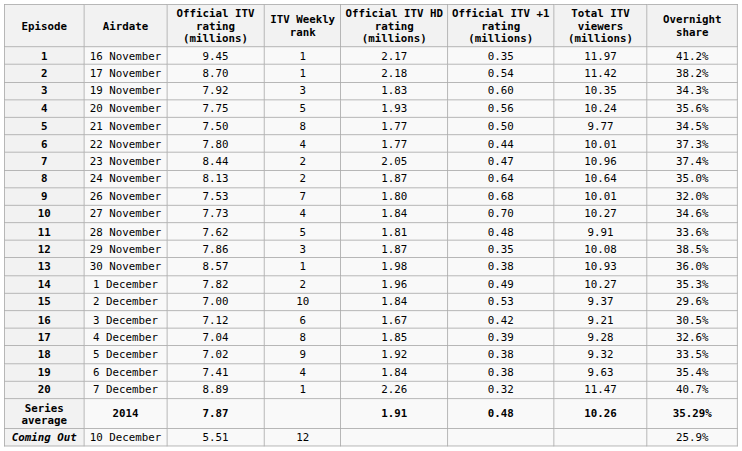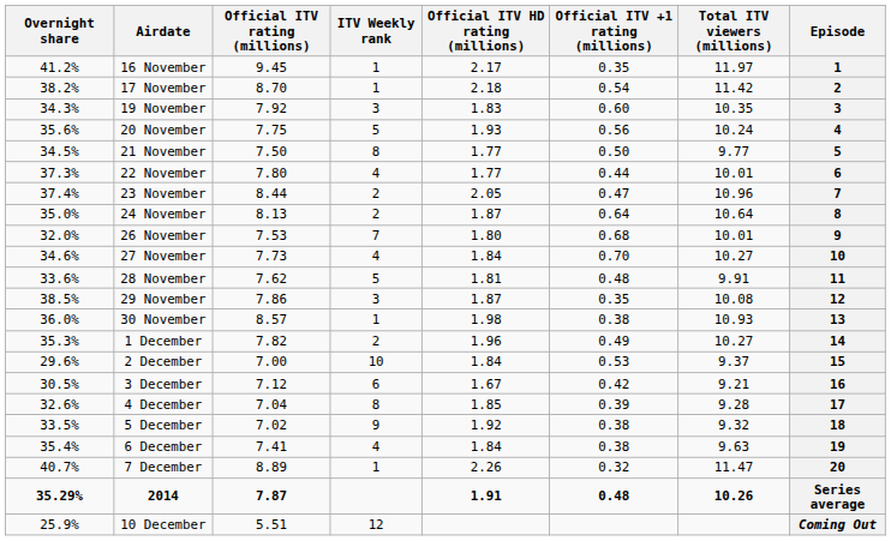 <table class="wikitable" style="text-align:center; margin: 1em auto 1em auto">
 <tr>
-<th scope="col" style="width:120px;">Episode</th>
+<th scope="col" style="width:130px;">Overnight share</th>
 <th scope="col" style="width:120px;">Airdate</th>
 <th scope="col" style="width:140px;">Official ITV rating<br>(millions)</th>
 <th scope="col" style="width:120px;">ITV Weekly rank</th>
 <th scope="col" style="width:160px;">Official ITV HD rating<br>(millions)</th>
 <th scope="col" style="width:160px;">Official ITV +1 rating<br>(millions)</th>
 <th scope="col" style="width:130px;">Total ITV viewers<br>(millions)</th>
-<th scope="col" style="width:130px;">Overnight share</th>
+<th scope="col" style="width:120px;">Episode</th>
 </tr>
 <tr>
-<th>1</th>
+<td>41.2%</td>
 <td>16 November</td>
 <td>9.45</td>
 <td>1</td>
 <td>2.17</td>
 <td>0.35</td>
 <td>11.97</td>
-<td>41.2%</td>
+<th>1</th>
 </tr>
 <tr>
-<th>2</th>
+<td>38.2%</td>
 <td>17 November</td>
 <td>8.70</td>
 <td>1</td>
 <td>2.18</td>
 <td>0.54</td>
 <td>11.42</td>
-<td>38.2%</td>
+<th>2</th>
 </tr>
 <tr>
-<th>3</th>
+<td>34.3%</td>
 <td>19 November</td>
 <td>7.92</td>
 <td>3</td>
 <td>1.83</td>
 <td>0.60</td>
 <td>10.35</td>
-<td>34.3%</td>
+<th>3</th>
 </tr>
 <tr>
-<th>4</th>
+<td>35.6%</td>
 <td>20 November</td>
 <td>7.75</td>
 <td>5</td>
 <td>1.93</td>
 <td>0.56</td>
 <td>10.24</td>
-<td>35.6%</td>
+<th>4</th>
 </tr>
 <tr>
-<th>5</th>
+<td>34.5%</td>
 <td>21 November</td>
 <td>7.50</td>
 <td>8</td>
 <td>1.77</td>
 <td>0.50</td>
 <td>9.77</td>
-<td>34.5%</td>
+<th>5</th>
 </tr>
 <tr>
-<th>6</th>
+<td>37.3%</td>
 <td>22 November</td>
 <td>7.80</td>
 <td>4</td>
 <td>1.77</td>
 <td>0.44</td>
 <td>10.01</td>
-<td>37.3%</td>
+<th>6</th>
 </tr>
 <tr>
-<th>7</th>
+<td>37.4%</td>
 <td>23 November</td>
 <td>8.44</td>
 <td>2</td>
 <td>2.05</td>
 <td>0.47</td>
 <td>10.96</td>
-<td>37.4%</td>
+<th>7</th>
 </tr>
 <tr>
-<th>8</th>
+<td>35.0%</td>
 <td>24 November</td>
 <td>8.13</td>
 <td>2</td>
 <td>1.87</td>
 <td>0.64</td>
 <td>10.64</td>
-<td>35.0%</td>
+<th>8</th>
 </tr>
 <tr>
-<th>9</th>
+<td>32.0%</td>
 <td>26 November</td>
 <td>7.53</td>
 <td>7</td>
 <td>1.80</td>
 <td>0.68</td>
 <td>10.01</td>
-<td>32.0%</td>
+<th>9</th>
 </tr>
 <tr>
-<th>10</th>
+<td>34.6%</td>
 <td>27 November</td>
 <td>7.73</td>
 <td>4</td>
 <td>1.84</td>
 <td>0.70</td>
 <td>10.27</td>
-<td>34.6%</td>
+<th>10</th>
 </tr>
 <tr>
-<th>11</th>
+<td>33.6%</td>
 <td>28 November</td>
 <td>7.62</td>
 <td>5</td>
 <td>1.81</td>
 <td>0.48</td>
 <td>9.91</td>
-<td>33.6%</td>
+<th>11</th>
 </tr>
 <tr>
-<th>12</th>
+<td>38.5%</td>
 <td>29 November</td>
 <td>7.86</td>
 <td>3</td>
 <td>1.87</td>
 <td>0.35</td>
 <td>10.08</td>
-<td>38.5%</td>
+<th>12</th>
 </tr>
 <tr>
-<th>13</th>
+<td>36.0%</td>
 <td>30 November</td>
 <td>8.57</td>
 <td>1</td>
 <td>1.98</td>
 <td>0.38</td>
 <td>10.93</td>
-<td>36.0%</td>
+<th>13</th>
 </tr>
 <tr>
-<th>14</th>
+<td>35.3%</td>
 <td>1 December</td>
 <td>7.82</td>
 <td>2</td>
 <td>1.96</td>
 <td>0.49</td>
 <td>10.27</td>
-<td>35.3%</td>
+<th>14</th>
 </tr>
 <tr>
-<th>15</th>
+<td>29.6%</td>
 <td>2 December</td>
 <td>7.00</td>
 <td>10</td>
 <td>1.84</td>
 <td>0.53</td>
 <td>9.37</td>
-<td>29.6%</td>
+<th>15</th>
 </tr>
 <tr>
-<th>16</th>
+<td>30.5%</td>
 <td>3 December</td>
 <td>7.12</td>
 <td>6</td>
 <td>1.67</td>
 <td>0.42</td>
 <td>9.21</td>
-<td>30.5%</td>
+<th>16</th>
 </tr>
 <tr>
-<th>17</th>
+<td>32.6%</td>
 <td>4 December</td>
 <td>7.04</td>
 <td>8</td>
 <td>1.85</td>
 <td>0.39</td>
 <td>9.28</td>
-<td>32.6%</td>
+<th>17</th>
 </tr>
 <tr>
-<th>18</th>
+<td>33.5%</td>
 <td>5 December</td>
 <td>7.02</td>
 <td>9</td>
 <td>1.92</td>
 <td>0.38</td>
 <td>9.32</td>
-<td>33.5%</td>
+<th>18</th>
 </tr>
 <tr>
-<th>19</th>
+<td>35.4%</td>
 <td>6 December</td>
 <td>7.41</td>
 <td>4</td>
 <td>1.84</td>
 <td>0.38</td>
 <td>9.63</td>
-<td>35.4%</td>
+<th>19</th>
 </tr>
 <tr>
-<th>20</th>
+<td>40.7%</td>
 <td>7 December</td>
 <td>8.89</td>
 <td>1</td>
 <td>2.26</td>
 <td>0.32</td>
 <td>11.47</td>
-<td>40.7%</td>
+<th>20</th>
 </tr>
 <tr>
-<th>Series average</th>
+<td><strong>35.29%</strong></td>
 <td><strong>2014</strong></td>
 <td><strong>7.87</strong></td>
 <td></td>
 <td><strong>1.91</strong></td>
 <td><strong>0.48</strong></td>
 <td><strong>10.26</strong></td>
-<td><strong>35.29%</strong></td>
+<th>Series average</th>
 </tr>
 <tr>
-<th><em>Coming Out</em></th>
+<td>25.9%</td>
 <td>10 December</td>
 <td>5.51</td>
 <td>12</td>
 <td></td>
 <td></td>
 <td></td>
-<td>25.9%</td>
+<th><em>Coming Out</em></th>
 </tr>
 </table>
